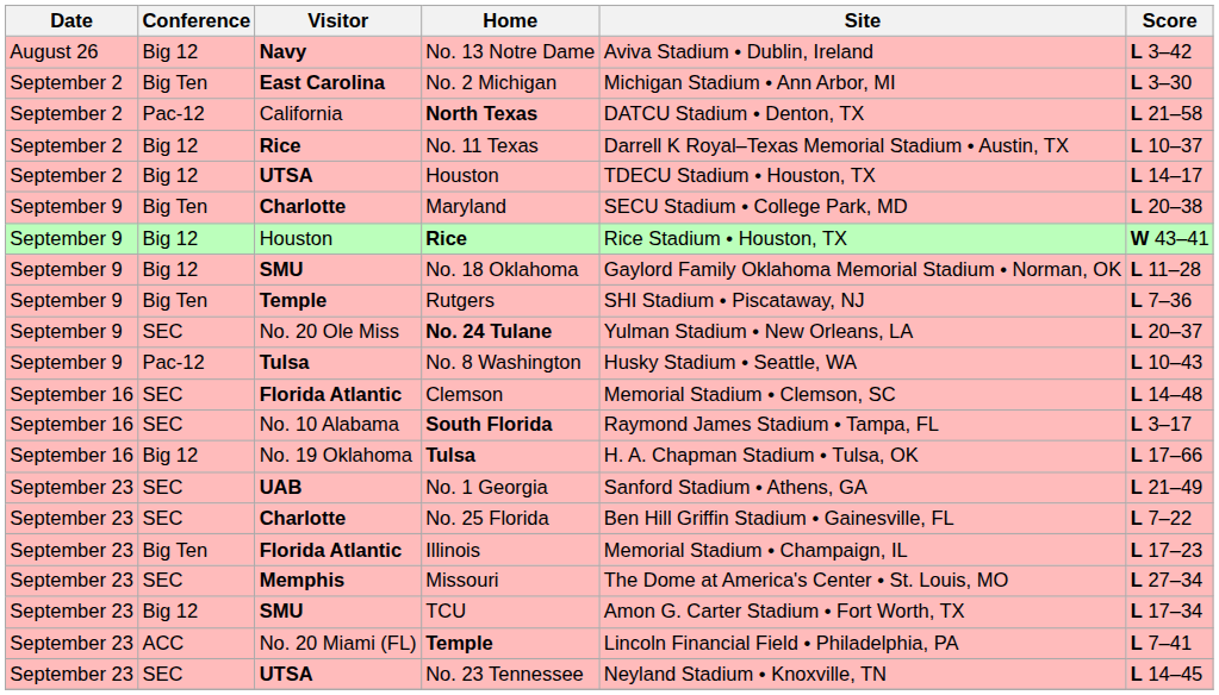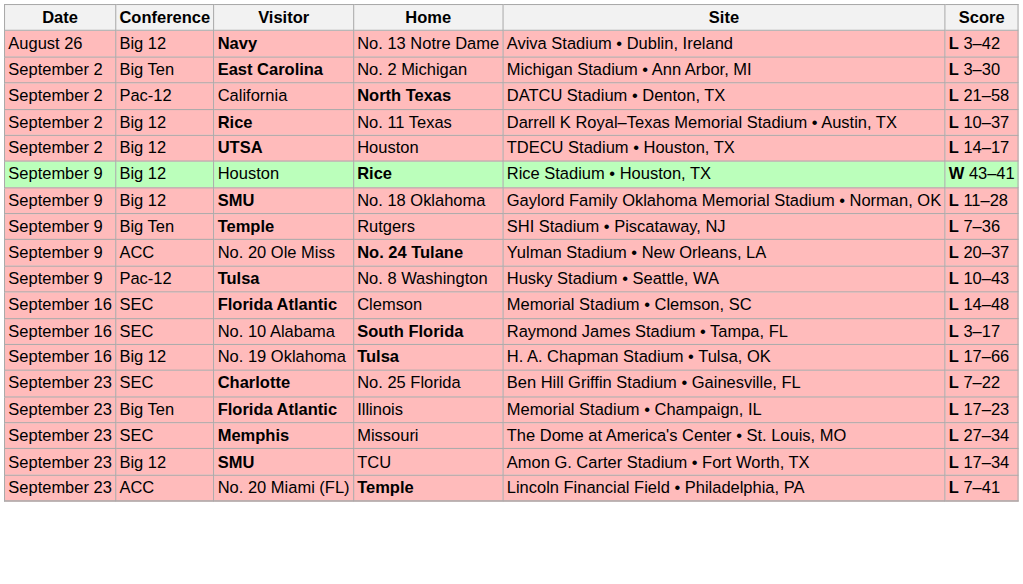 <table class="wikitable">
 <tr>
 <th>Date</th>
 <th>Conference</th>
 <th>Visitor</th>
 <th>Home</th>
 <th>Site</th>
 <th>Score</th>
 </tr>
 <tr style="background:#fbb;">
 <td>August 26</td>
 <td>Big 12</td>
 <td><strong>Navy</strong></td>
 <td>No. 13 Notre Dame</td>
 <td>Aviva Stadium • Dublin, Ireland</td>
 <td><strong>L</strong> 3–42</td>
 </tr>
 <tr style="background:#fbb;">
 <td>September 2</td>
 <td>Big Ten</td>
 <td><strong>East Carolina</strong></td>
 <td>No. 2 Michigan</td>
 <td>Michigan Stadium • Ann Arbor, MI</td>
 <td><strong>L</strong> 3–30</td>
 </tr>
 <tr style="background:#fbb;">
 <td>September 2</td>
 <td>Pac-12</td>
 <td>California</td>
 <td><strong>North Texas</strong></td>
 <td>DATCU Stadium • Denton, TX</td>
 <td><strong>L</strong> 21–58</td>
 </tr>
 <tr style="background:#fbb;">
 <td>September 2</td>
 <td>Big 12</td>
 <td><strong>Rice</strong></td>
 <td>No. 11 Texas</td>
 <td>Darrell K Royal–Texas Memorial Stadium • Austin, TX</td>
 <td><strong>L</strong> 10–37</td>
 </tr>
 <tr style="background:#fbb;">
 <td>September 2</td>
 <td>Big 12</td>
 <td><strong>UTSA</strong></td>
 <td>Houston</td>
 <td>TDECU Stadium • Houston, TX</td>
 <td><strong>L</strong> 14–17</td>
 </tr>
-<tr style="background:#fbb;">
-<td>September 9</td>
-<td>Big Ten</td>
-<td><strong>Charlotte</strong></td>
-<td>Maryland</td>
-<td>SECU Stadium • College Park, MD</td>
-<td><strong>L</strong> 20–38</td>
-</tr>
 <tr style="background:#bfb;">
 <td>September 9</td>
 <td>Big 12</td>
 <td>Houston</td>
 <td><strong>Rice</strong></td>
 <td>Rice Stadium • Houston, TX</td>
 <td><strong>W</strong> 43–41 </td>
 </tr>
 <tr style="background:#fbb;">
 <td>September 9</td>
 <td>Big 12</td>
 <td><strong>SMU</strong></td>
 <td>No. 18 Oklahoma</td>
 <td>Gaylord Family Oklahoma Memorial Stadium • Norman, OK</td>
 <td><strong>L</strong> 11–28</td>
 </tr>
 <tr style="background:#fbb;">
 <td>September 9</td>
 <td>Big Ten</td>
 <td><strong>Temple</strong></td>
 <td>Rutgers</td>
 <td>SHI Stadium • Piscataway, NJ</td>
 <td><strong>L</strong> 7–36</td>
 </tr>
 <tr style="background:#fbb;">
 <td>September 9</td>
-<td>SEC</td>
+<td>ACC</td>
 <td>No. 20 Ole Miss</td>
 <td><strong>No. 24 Tulane</strong></td>
 <td>Yulman Stadium • New Orleans, LA</td>
 <td><strong>L</strong> 20–37</td>
 </tr>
 <tr style="background:#fbb;">
 <td>September 9</td>
 <td>Pac-12</td>
 <td><strong>Tulsa</strong></td>
 <td>No. 8 Washington</td>
 <td>Husky Stadium • Seattle, WA</td>
 <td><strong>L</strong> 10–43</td>
 </tr>
 <tr style="background:#fbb;">
 <td>September 16</td>
 <td>SEC</td>
 <td><strong>Florida Atlantic</strong></td>
 <td>Clemson</td>
 <td>Memorial Stadium • Clemson, SC</td>
 <td><strong>L</strong> 14–48</td>
 </tr>
 <tr style="background:#fbb;">
 <td>September 16</td>
 <td>SEC</td>
 <td>No. 10 Alabama</td>
 <td><strong>South Florida</strong></td>
 <td>Raymond James Stadium • Tampa, FL</td>
 <td><strong>L</strong> 3–17</td>
 </tr>
 <tr style="background:#fbb;">
 <td>September 16</td>
 <td>Big 12</td>
 <td>No. 19 Oklahoma</td>
 <td><strong>Tulsa</strong></td>
 <td>H. A. Chapman Stadium • Tulsa, OK</td>
 <td><strong>L</strong> 17–66</td>
-</tr>
-<tr style="background:#fbb;">
-<td>September 23</td>
-<td>SEC</td>
-<td><strong>UAB</strong></td>
-<td>No. 1 Georgia</td>
-<td>Sanford Stadium • Athens, GA</td>
-<td><strong>L</strong> 21–49</td>
 </tr>
 <tr style="background:#fbb;">
 <td>September 23</td>
 <td>SEC</td>
 <td><strong>Charlotte</strong></td>
 <td>No. 25 Florida</td>
 <td>Ben Hill Griffin Stadium • Gainesville, FL</td>
 <td><strong>L</strong> 7–22</td>
 </tr>
 <tr style="background:#fbb;">
 <td>September 23</td>
 <td>Big Ten</td>
 <td><strong>Florida Atlantic</strong></td>
 <td>Illinois</td>
 <td>Memorial Stadium • Champaign, IL</td>
 <td><strong>L</strong> 17–23</td>
 </tr>
 <tr style="background:#fbb;">
 <td>September 23</td>
 <td>SEC</td>
 <td><strong>Memphis</strong></td>
 <td>Missouri</td>
 <td>The Dome at America's Center • St. Louis, MO</td>
 <td><strong>L</strong> 27–34</td>
 </tr>
 <tr style="background:#fbb;">
 <td>September 23</td>
 <td>Big 12</td>
 <td><strong>SMU</strong></td>
 <td>TCU</td>
 <td>Amon G. Carter Stadium • Fort Worth, TX</td>
 <td><strong>L</strong> 17–34</td>
 </tr>
 <tr style="background:#fbb;">
 <td>September 23</td>
 <td>ACC</td>
 <td>No. 20 Miami (FL)</td>
 <td><strong>Temple</strong></td>
 <td>Lincoln Financial Field • Philadelphia, PA</td>
 <td><strong>L</strong> 7–41</td>
 </tr>
-<tr style="background:#fbb;">
-<td>September 23</td>
-<td>SEC</td>
-<td><strong>UTSA</strong></td>
-<td>No. 23 Tennessee</td>
-<td>Neyland Stadium • Knoxville, TN</td>
-<td><strong>L</strong> 14–45</td>
-</tr>
 <tr>
 </tr>
 </table>
